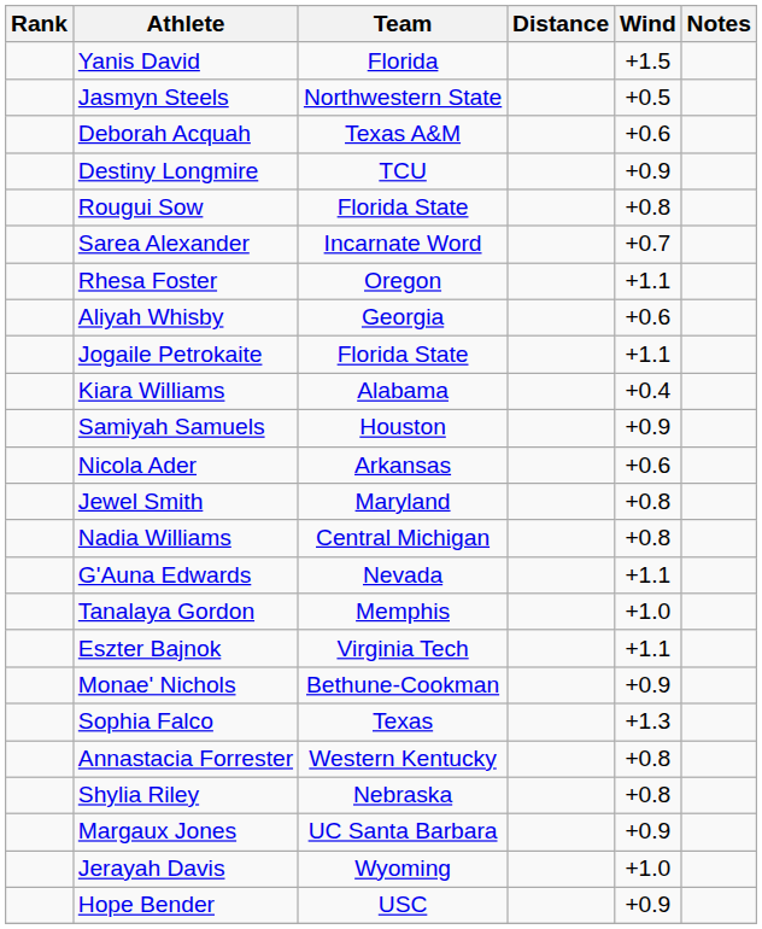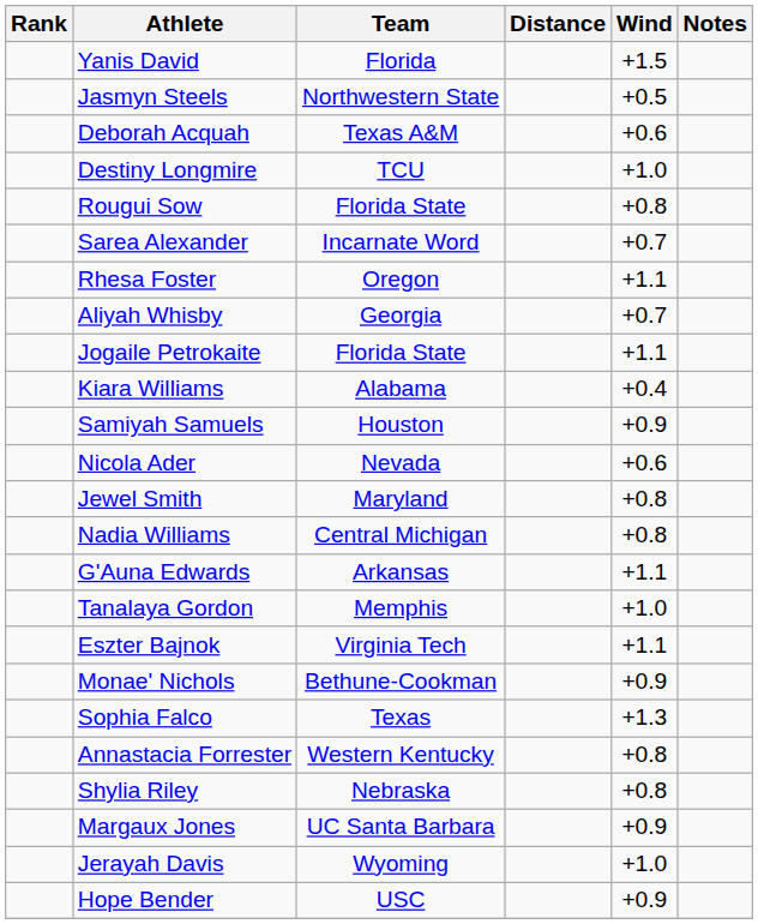 <table class="wikitable sortable" style="text-align:center">
 <tr>
 <th>Rank</th>
 <th>Athlete</th>
 <th>Team</th>
 <th>Distance</th>
 <th>Wind</th>
 <th>Notes</th>
 </tr>
 <tr>
 <td></td>
 <td align=left> <a href='#'>Yanis David</a></td>
 <td><a href='#'>Florida</a></td>
 <td></td>
 <td>+1.5</td>
 <td></td>
 </tr>
 <tr>
 <td></td>
 <td align=left> <a href='#'>Jasmyn Steels</a></td>
 <td><a href='#'>Northwestern State</a></td>
 <td></td>
 <td>+0.5</td>
 <td></td>
 </tr>
 <tr>
 <td></td>
 <td align=left> <a href='#'>Deborah Acquah</a></td>
 <td><a href='#'>Texas A&M</a></td>
 <td></td>
 <td>+0.6</td>
 <td></td>
 </tr>
 <tr>
 <td></td>
 <td align=left> <a href='#'>Destiny Longmire</a></td>
 <td><a href='#'>TCU</a></td>
 <td></td>
-<td>+0.9</td>
+<td>+1.0</td>
 <td></td>
 </tr>
 <tr>
 <td></td>
 <td align=left> <a href='#'>Rougui Sow</a></td>
 <td><a href='#'>Florida State</a></td>
 <td></td>
 <td>+0.8</td>
 <td></td>
 </tr>
 <tr>
 <td></td>
 <td align=left> <a href='#'>Sarea Alexander</a></td>
 <td><a href='#'>Incarnate Word</a></td>
 <td></td>
 <td>+0.7</td>
 <td></td>
 </tr>
 <tr>
 <td></td>
 <td align=left> <a href='#'>Rhesa Foster</a></td>
 <td><a href='#'>Oregon</a></td>
 <td></td>
 <td>+1.1</td>
 <td></td>
 </tr>
 <tr>
 <td></td>
 <td align=left> <a href='#'>Aliyah Whisby</a></td>
 <td><a href='#'>Georgia</a></td>
 <td></td>
-<td>+0.6</td>
+<td>+0.7</td>
 <td></td>
 </tr>
 <tr>
 <td></td>
 <td align=left> <a href='#'>Jogaile Petrokaite</a></td>
 <td><a href='#'>Florida State</a></td>
 <td></td>
 <td>+1.1</td>
 <td></td>
 </tr>
 <tr>
 <td></td>
 <td align=left> <a href='#'>Kiara Williams</a></td>
 <td><a href='#'>Alabama</a></td>
 <td></td>
 <td>+0.4</td>
 <td></td>
 </tr>
 <tr>
 <td></td>
 <td align=left> <a href='#'>Samiyah Samuels</a></td>
 <td><a href='#'>Houston</a></td>
 <td></td>
 <td>+0.9</td>
 <td></td>
 </tr>
 <tr>
 <td></td>
 <td align=left> <a href='#'>Nicola Ader</a></td>
-<td><a href='#'>Arkansas</a></td>
+<td><a href='#'>Nevada</a></td>
 <td></td>
 <td>+0.6</td>
 <td></td>
 </tr>
 <tr>
 <td></td>
 <td align=left> <a href='#'>Jewel Smith</a></td>
 <td><a href='#'>Maryland</a></td>
 <td></td>
 <td>+0.8</td>
 <td></td>
 </tr>
 <tr>
 <td></td>
 <td align=left> <a href='#'>Nadia Williams</a></td>
 <td><a href='#'>Central Michigan</a></td>
 <td></td>
 <td>+0.8</td>
 <td></td>
 </tr>
 <tr>
 <td></td>
 <td align=left> <a href='#'>G'Auna Edwards</a></td>
-<td><a href='#'>Nevada</a></td>
+<td><a href='#'>Arkansas</a></td>
 <td></td>
 <td>+1.1</td>
 <td></td>
 </tr>
 <tr>
 <td></td>
 <td align=left> <a href='#'>Tanalaya Gordon</a></td>
 <td><a href='#'>Memphis</a></td>
 <td></td>
 <td>+1.0</td>
 <td></td>
 </tr>
 <tr>
 <td></td>
 <td align=left> <a href='#'>Eszter Bajnok</a></td>
 <td><a href='#'>Virginia Tech</a></td>
 <td></td>
 <td>+1.1</td>
 <td></td>
 </tr>
 <tr>
 <td></td>
 <td align=left> <a href='#'>Monae' Nichols</a></td>
 <td><a href='#'>Bethune-Cookman</a></td>
 <td></td>
 <td>+0.9</td>
 <td></td>
 </tr>
 <tr>
 <td></td>
 <td align=left> <a href='#'>Sophia Falco</a></td>
 <td><a href='#'>Texas</a></td>
 <td></td>
 <td>+1.3</td>
 <td></td>
 </tr>
 <tr>
 <td></td>
 <td align=left> <a href='#'>Annastacia Forrester</a></td>
 <td><a href='#'>Western Kentucky</a></td>
 <td></td>
 <td>+0.8</td>
 <td></td>
 </tr>
 <tr>
 <td></td>
 <td align=left> <a href='#'>Shylia Riley</a></td>
 <td><a href='#'>Nebraska</a></td>
 <td></td>
 <td>+0.8</td>
 <td></td>
 </tr>
 <tr>
 <td></td>
 <td align=left> <a href='#'>Margaux Jones</a></td>
 <td><a href='#'>UC Santa Barbara</a></td>
 <td></td>
 <td>+0.9</td>
 <td></td>
 </tr>
 <tr>
 <td></td>
 <td align=left> <a href='#'>Jerayah Davis</a></td>
 <td><a href='#'>Wyoming</a></td>
 <td></td>
 <td>+1.0</td>
 <td></td>
 </tr>
 <tr>
 <td></td>
 <td align=left> <a href='#'>Hope Bender</a></td>
 <td><a href='#'>USC</a></td>
 <td></td>
 <td>+0.9</td>
 <td></td>
 </tr>
 <tr>
 </tr>
 </table>
